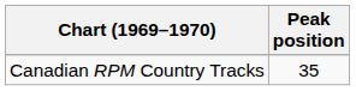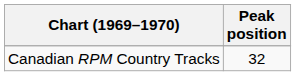 <table class="wikitable sortable">
 <tr>
 <th align="left">Chart (1969–1970)</th>
 <th align="center">Peak<br>position</th>
 </tr>
 <tr>
 </tr>
 <tr>
 <td align="left">Canadian <em>RPM</em> Country Tracks</td>
-<td align="center">35</td>
+<td align="center">32</td>
 </tr>
 </table>
